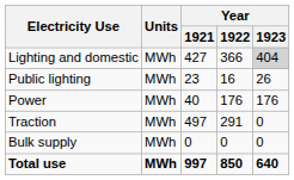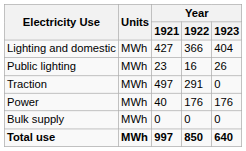 <table class="wikitable">
 <tr>
 <th rowspan="2">Electricity  Use</th>
 <th rowspan="2">Units</th>
 <th colspan="3">Year</th>
 </tr>
 <tr>
 <th>1921</th>
 <th>1922</th>
 <th>1923</th>
 </tr>
 <tr>
 <td>Lighting  and domestic</td>
 <td>MWh</td>
 <td>427</td>
 <td>366</td>
-<td style="background: lightgrey;">404</td>
+<td>404</td>
 </tr>
 <tr>
 <td>Public  lighting</td>
 <td>MWh</td>
 <td>23</td>
 <td>16</td>
 <td>26</td>
 </tr>
 <tr>
+<td>Traction</td>
+<td>MWh</td>
+<td>497</td>
+<td>291</td>
+<td>0</td>
+</tr>
+<tr>
 <td>Power</td>
 <td>MWh</td>
 <td>40</td>
 <td>176</td>
 <td>176</td>
-</tr>
-<tr>
-<td>Traction</td>
-<td>MWh</td>
-<td>497</td>
-<td>291</td>
-<td>0</td>
 </tr>
 <tr>
 <td>Bulk  supply</td>
 <td>MWh</td>
 <td>0</td>
 <td>0</td>
 <td>0</td>
 </tr>
 <tr>
 <td><strong>Total  use</strong></td>
 <td><strong>MWh</strong></td>
 <td><strong>997</strong></td>
 <td><strong>850</strong></td>
 <td><strong>640</strong></td>
 </tr>
 </table>
